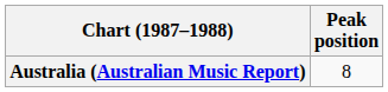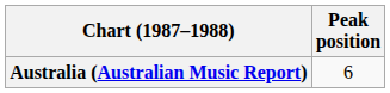 <table class="wikitable sortable plainrowheaders" style="text-align:center">
 <tr>
 <th>Chart (1987–1988)</th>
 <th>Peak<br>position</th>
 </tr>
 <tr>
 <th scope="row">Australia (<a href='#'>Australian Music Report</a>)</th>
-<td>8</td>
+<td>6</td>
 </tr>
 <tr>
 </tr>
 <tr>
 </tr>
 <tr>
 </tr>
 <tr>
 </tr>
 <tr>
 </tr>
 </table>
